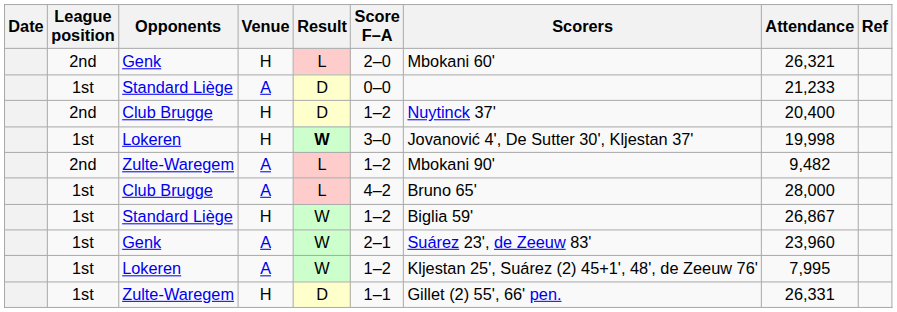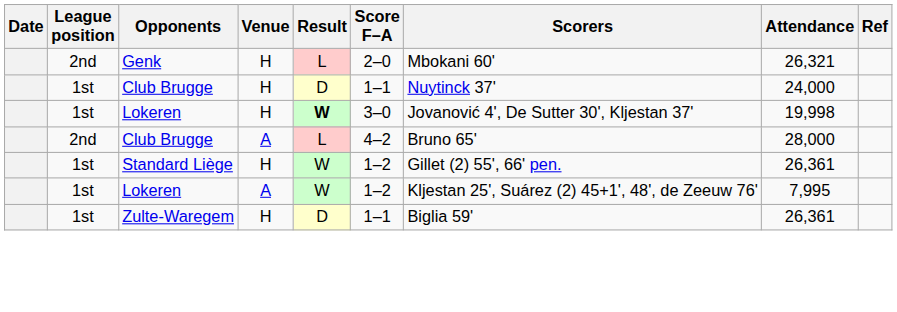 <table class="wikitable plainrowheaders sortable" style="text-align:center">
 <tr>
 <th scope="col">Date</th>
 <th scope="col">League<br>position</th>
 <th scope="col">Opponents</th>
 <th scope="col">Venue</th>
 <th scope="col">Result</th>
 <th scope="col">Score<br>F–A</th>
 <th scope="col" class="unsortable">Scorers</th>
 <th scope="col">Attendance</th>
 <th scope="col" class="unsortable">Ref</th>
 </tr>
 <tr>
 <th scope="row"></th>
 <td>2nd</td>
 <td align="left"><a href='#'>Genk</a></td>
 <td>H</td>
 <td style="background-color:#FFCCCC">L</td>
 <td>2–0</td>
 <td align="left">Mbokani 60'</td>
 <td>26,321</td>
 <td></td>
 </tr>
 <tr>
 <th scope="row"></th>
 <td>1st</td>
-<td align="left"><a href='#'>Standard Liège</a></td>
-<td><a href='#'>A</a></td>
-<td style="background-color:#FFFFCC">D</td>
-<td>0–0</td>
-<td align="left"></td>
-<td>21,233</td>
-<td></td>
-</tr>
-<tr>
-<th scope="row"></th>
-<td>2nd</td>
 <td align="left"><a href='#'>Club Brugge</a></td>
 <td>H</td>
 <td style="background-color:#FFFFCC">D</td>
-<td>1–2</td>
+<td>1–1</td>
 <td align="left"><a href='#'>Nuytinck</a> 37'</td>
-<td>20,400</td>
+<td>24,000</td>
 <td></td>
 </tr>
 <tr>
 <th scope="row"></th>
 <td>1st</td>
 <td align="left"><a href='#'>Lokeren</a></td>
 <td>H</td>
 <td style="background-color:#CCFFCC"><strong>W</strong></td>
 <td>3–0</td>
 <td align="left">Jovanović 4', De Sutter 30', Kljestan 37'</td>
 <td>19,998</td>
 <td></td>
 </tr>
 <tr>
 <th scope="row"></th>
 <td>2nd</td>
-<td align="left"><a href='#'>Zulte-Waregem</a></td>
-<td><a href='#'>A</a></td>
-<td style="background-color:#FFCCCC">L</td>
-<td>1–2</td>
-<td align="left">Mbokani 90'</td>
-<td>9,482</td>
-<td></td>
-</tr>
-<tr>
-<th scope="row"></th>
-<td>1st</td>
 <td align="left"><a href='#'>Club Brugge</a></td>
 <td><a href='#'>A</a></td>
 <td style="background-color:#FFCCCC">L</td>
 <td>4–2</td>
 <td align="left">Bruno 65'</td>
 <td>28,000</td>
 <td></td>
 </tr>
 <tr>
 <th scope="row"></th>
 <td>1st</td>
 <td align="left"><a href='#'>Standard Liège</a></td>
 <td>H</td>
 <td style="background-color:#CCFFCC">W</td>
 <td>1–2</td>
-<td align="left">Biglia 59'</td>
-<td>26,867</td>
-<td></td>
-</tr>
-<tr>
-<th scope="row"></th>
-<td>1st</td>
-<td align="left"><a href='#'>Genk</a></td>
-<td><a href='#'>A</a></td>
-<td style="background-color:#CCFFCC">W</td>
-<td>2–1</td>
-<td align="left"><a href='#'>Suárez</a> 23', <a href='#'>de Zeeuw</a> 83'</td>
-<td>23,960</td>
+<td align="left">Gillet (2) 55', 66' <a href='#'>pen.</a></td>
+<td>26,361</td>
 <td></td>
 </tr>
 <tr>
 <th scope="row"></th>
 <td>1st</td>
 <td align="left"><a href='#'>Lokeren</a></td>
 <td><a href='#'>A</a></td>
 <td style="background-color:#CCFFCC">W</td>
 <td>1–2</td>
 <td align="left">Kljestan 25', Suárez (2) 45+1', 48', de Zeeuw 76'</td>
 <td>7,995</td>
 <td></td>
 </tr>
 <tr>
 <th scope="row"></th>
 <td>1st</td>
 <td align="left"><a href='#'>Zulte-Waregem</a></td>
 <td>H</td>
 <td style="background-color:#FFFFCC">D</td>
 <td>1–1</td>
-<td align="left">Gillet (2) 55', 66' <a href='#'>pen.</a></td>
-<td>26,331</td>
+<td align="left">Biglia 59'</td>
+<td>26,361</td>
 <td></td>
 </tr>
 </table>
